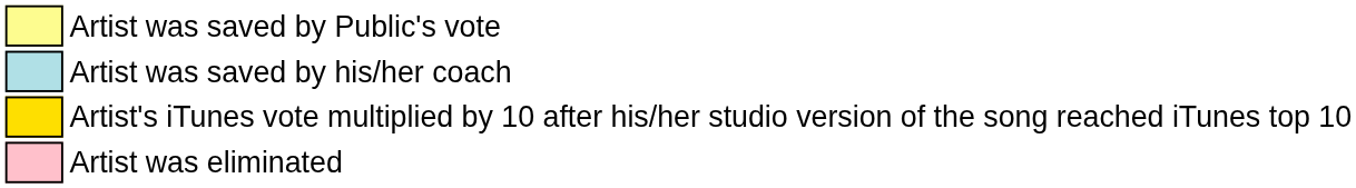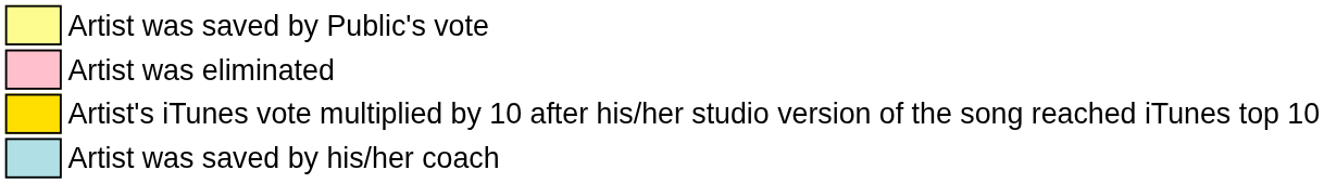 <table class="toccolours" style="font-size: 90%; white-space: nowrap;">
 <tr>
 <td style="background:#fdfc8f; border:1px solid black;">      </td>
 <td>Artist was saved by Public's vote</td>
 </tr>
 <tr>
-<td style="background:#b0e0e6; border:1px solid black;">      </td>
-<td>Artist was saved by his/her coach</td>
+<td style="background:pink; border:1px solid black;">      </td>
+<td>Artist was eliminated</td>
 </tr>
 <tr>
 <td style="background:#fedf00; border:1px solid black;">      </td>
 <td>Artist's iTunes vote multiplied by 10 after his/her studio version of the song reached iTunes top 10</td>
 </tr>
 <tr>
-<td style="background:pink; border:1px solid black;">      </td>
-<td>Artist was eliminated</td>
+<td style="background:#b0e0e6; border:1px solid black;">      </td>
+<td>Artist was saved by his/her coach</td>
 </tr>
 </table>
